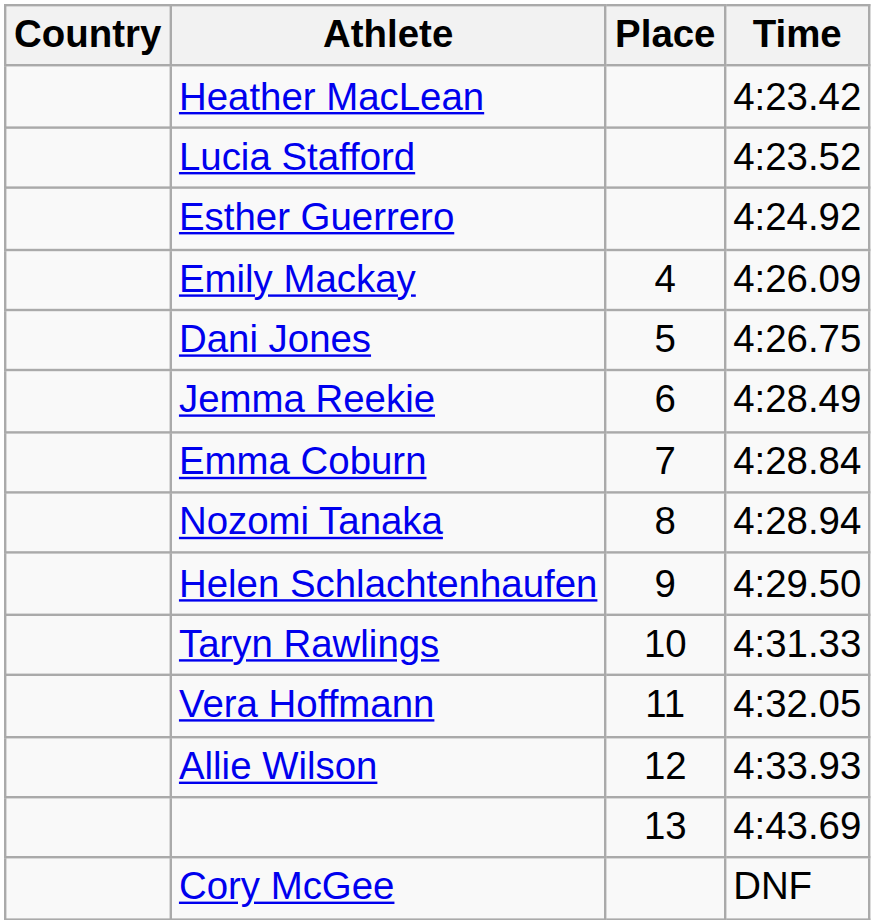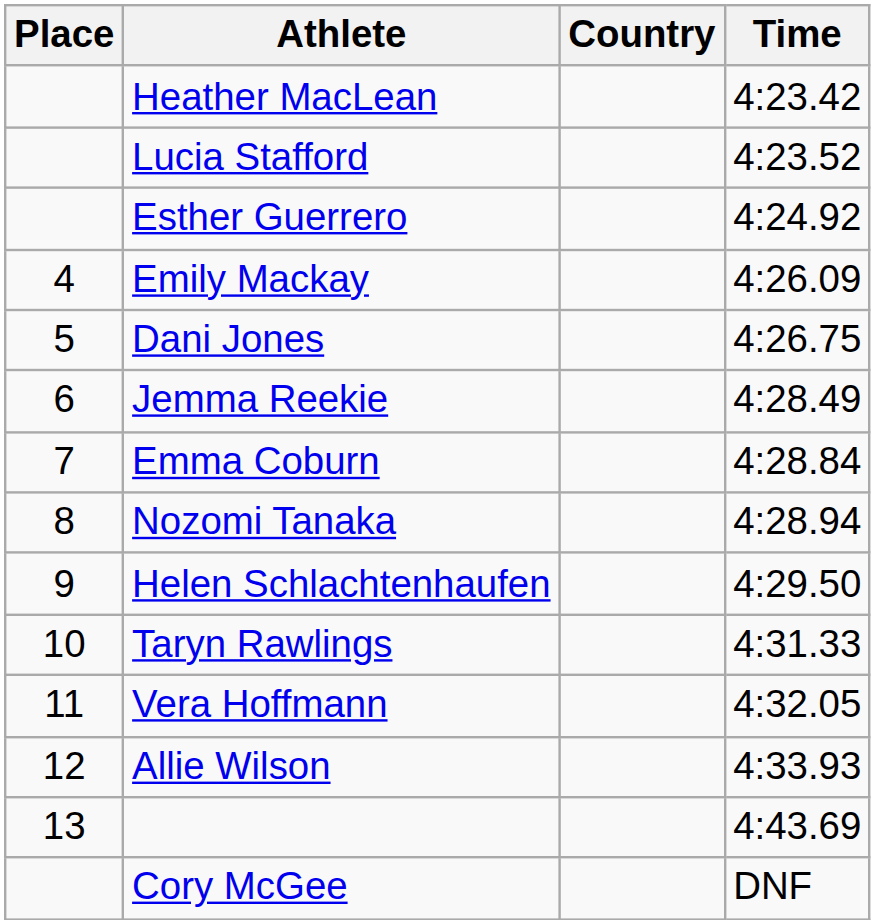 <table class="wikitable">
 <tr>
+<th>Place</th>
+<th>Athlete</th>
 <th>Country</th>
-<th>Athlete</th>
-<th>Place</th>
 <th>Time</th>
 </tr>
 <tr>
+<td align=center></td>
+<td><a href='#'>Heather MacLean</a></td>
 <td></td>
-<td><a href='#'>Heather MacLean</a></td>
-<td align=center></td>
 <td>4:23.42</td>
 </tr>
 <tr>
+<td align=center></td>
+<td><a href='#'>Lucia Stafford</a></td>
 <td></td>
-<td><a href='#'>Lucia Stafford</a></td>
-<td align=center></td>
 <td>4:23.52</td>
 </tr>
 <tr>
+<td align=center></td>
+<td><a href='#'>Esther Guerrero</a></td>
 <td></td>
-<td><a href='#'>Esther Guerrero</a></td>
-<td align=center></td>
 <td>4:24.92</td>
 </tr>
 <tr>
+<td align=center>4</td>
+<td><a href='#'>Emily Mackay</a></td>
 <td></td>
-<td><a href='#'>Emily Mackay</a></td>
-<td align=center>4</td>
 <td>4:26.09</td>
 </tr>
 <tr>
+<td align=center>5</td>
+<td><a href='#'>Dani Jones</a></td>
 <td></td>
-<td><a href='#'>Dani Jones</a></td>
-<td align=center>5</td>
 <td>4:26.75</td>
 </tr>
 <tr>
+<td align=center>6</td>
+<td><a href='#'>Jemma Reekie</a></td>
 <td></td>
-<td><a href='#'>Jemma Reekie</a></td>
-<td align=center>6</td>
 <td>4:28.49</td>
 </tr>
 <tr>
+<td align=center>7</td>
+<td><a href='#'>Emma Coburn</a></td>
 <td></td>
-<td><a href='#'>Emma Coburn</a></td>
-<td align=center>7</td>
 <td>4:28.84</td>
 </tr>
 <tr>
+<td align=center>8</td>
+<td><a href='#'>Nozomi Tanaka</a></td>
 <td></td>
-<td><a href='#'>Nozomi Tanaka</a></td>
-<td align=center>8</td>
 <td>4:28.94</td>
 </tr>
 <tr>
+<td align=center>9</td>
+<td><a href='#'>Helen Schlachtenhaufen</a></td>
 <td></td>
-<td><a href='#'>Helen Schlachtenhaufen</a></td>
-<td align=center>9</td>
 <td>4:29.50</td>
 </tr>
 <tr>
+<td align=center>10</td>
+<td><a href='#'>Taryn Rawlings</a></td>
 <td></td>
-<td><a href='#'>Taryn Rawlings</a></td>
-<td align=center>10</td>
 <td>4:31.33</td>
 </tr>
 <tr>
+<td align=center>11</td>
+<td><a href='#'>Vera Hoffmann</a></td>
 <td></td>
-<td><a href='#'>Vera Hoffmann</a></td>
-<td align=center>11</td>
 <td>4:32.05</td>
 </tr>
 <tr>
+<td align=center>12</td>
+<td><a href='#'>Allie Wilson</a></td>
 <td></td>
-<td><a href='#'>Allie Wilson</a></td>
-<td align=center>12</td>
 <td>4:33.93</td>
 </tr>
 <tr>
+<td align=center>13</td>
 <td></td>
 <td></td>
-<td align=center>13</td>
 <td>4:43.69</td>
 </tr>
 <tr>
+<td align=center></td>
+<td><a href='#'>Cory McGee</a></td>
 <td></td>
-<td><a href='#'>Cory McGee</a></td>
-<td align=center></td>
 <td>DNF</td>
 </tr>
 </table>
